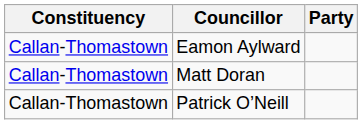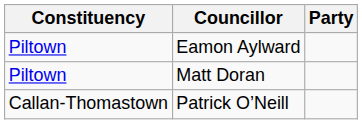 <table class="wikitable">
 <tr>
 <th>Constituency</th>
 <th>Councillor</th>
 <th colspan="2">Party</th>
 </tr>
 <tr>
-<td><a href='#'>Callan</a>-<a href='#'>Thomastown</a></td>
+<td><a href='#'>Piltown</a></td>
 <td>Eamon Aylward</td>
 <td></td>
 </tr>
 <tr>
-<td><a href='#'>Callan</a>-<a href='#'>Thomastown</a></td>
+<td><a href='#'>Piltown</a></td>
 <td>Matt Doran</td>
 <td></td>
 </tr>
 <tr>
 <td>Callan-Thomastown</td>
 <td>Patrick O’Neill</td>
 <td></td>
 </tr>
 </table>
